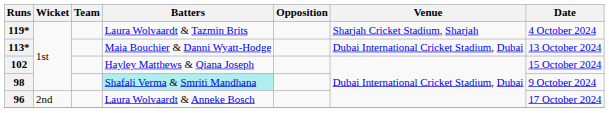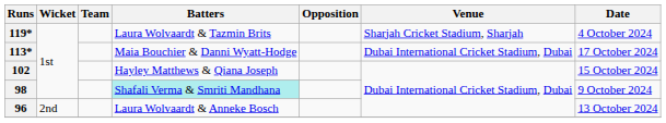 <table class="wikitable sortable" style="text-align:left;">
 <tr>
 <th scope=col>Runs</th>
 <th scope=col>Wicket</th>
 <th scope=col>Team</th>
 <th scope=col>Batters</th>
 <th scope=col>Opposition</th>
 <th scope=col>Venue</th>
 <th scope=col data-sort-type=date>Date</th>
 </tr>
 <tr>
 <th>119*</th>
 <td rowspan=4>1st</td>
 <td></td>
 <td><a href='#'>Laura Wolvaardt</a> & <a href='#'>Tazmin Brits</a></td>
 <td></td>
 <td><a href='#'>Sharjah Cricket Stadium</a>, <a href='#'>Sharjah</a></td>
 <td><a href='#'>4 October 2024</a></td>
 </tr>
 <tr>
 <th>113*</th>
 <td></td>
 <td><a href='#'>Maia Bouchier</a> & <a href='#'>Danni Wyatt-Hodge</a></td>
 <td></td>
 <td><a href='#'>Dubai International Cricket Stadium</a>, <a href='#'>Dubai</a></td>
-<td><a href='#'>13 October 2024</a></td>
+<td><a href='#'>17 October 2024</a></td>
 </tr>
 <tr>
 <th>102</th>
 <td></td>
 <td><a href='#'>Hayley Matthews</a> & <a href='#'>Qiana Joseph</a></td>
 <td></td>
 <td rowspan=3><a href='#'>Dubai International Cricket Stadium</a>, <a href='#'>Dubai</a></td>
 <td><a href='#'>15 October 2024</a></td>
 </tr>
 <tr>
 <th>98</th>
 <td></td>
 <td style="background: paleturquoise;"><a href='#'>Shafali Verma</a> & <a href='#'>Smriti Mandhana</a></td>
 <td></td>
 <td><a href='#'>9 October 2024</a></td>
 </tr>
 <tr>
 <th>96</th>
 <td>2nd</td>
 <td></td>
 <td><a href='#'>Laura Wolvaardt</a> & <a href='#'>Anneke Bosch</a></td>
 <td></td>
-<td><a href='#'>17 October 2024</a></td>
+<td><a href='#'>13 October 2024</a></td>
 </tr>
 <tr>
 </tr>
 </table>
